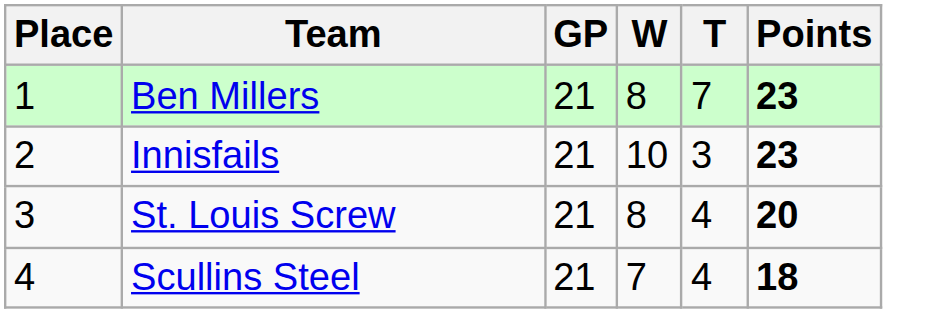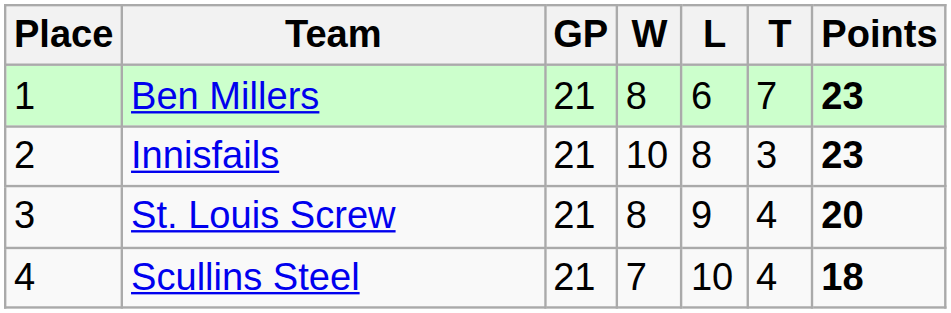 <table class="wikitable">
 <tr>
 <th>Place</th>
 <th width="170">Team</th>
 <th width="20">GP</th>
 <th width="20">W</th>
+<th width="20">L</th>
 <th width="20">T</th>
 <th>Points</th>
 </tr>
 <tr bgcolor=#ccffcc>
 <td>1</td>
 <td><a href='#'>Ben Millers</a></td>
 <td>21</td>
 <td>8</td>
+<td>6</td>
 <td>7</td>
 <td><strong>23</strong></td>
 </tr>
 <tr>
 <td>2</td>
 <td><a href='#'>Innisfails</a></td>
 <td>21</td>
 <td>10</td>
+<td>8</td>
 <td>3</td>
 <td><strong>23</strong></td>
 </tr>
 <tr>
 <td>3</td>
 <td><a href='#'>St. Louis Screw</a></td>
 <td>21</td>
 <td>8</td>
+<td>9</td>
 <td>4</td>
 <td><strong>20</strong></td>
 </tr>
 <tr>
 <td>4</td>
 <td><a href='#'>Scullins Steel</a></td>
 <td>21</td>
 <td>7</td>
+<td>10</td>
 <td>4</td>
 <td><strong>18</strong></td>
 </tr>
 </table>
